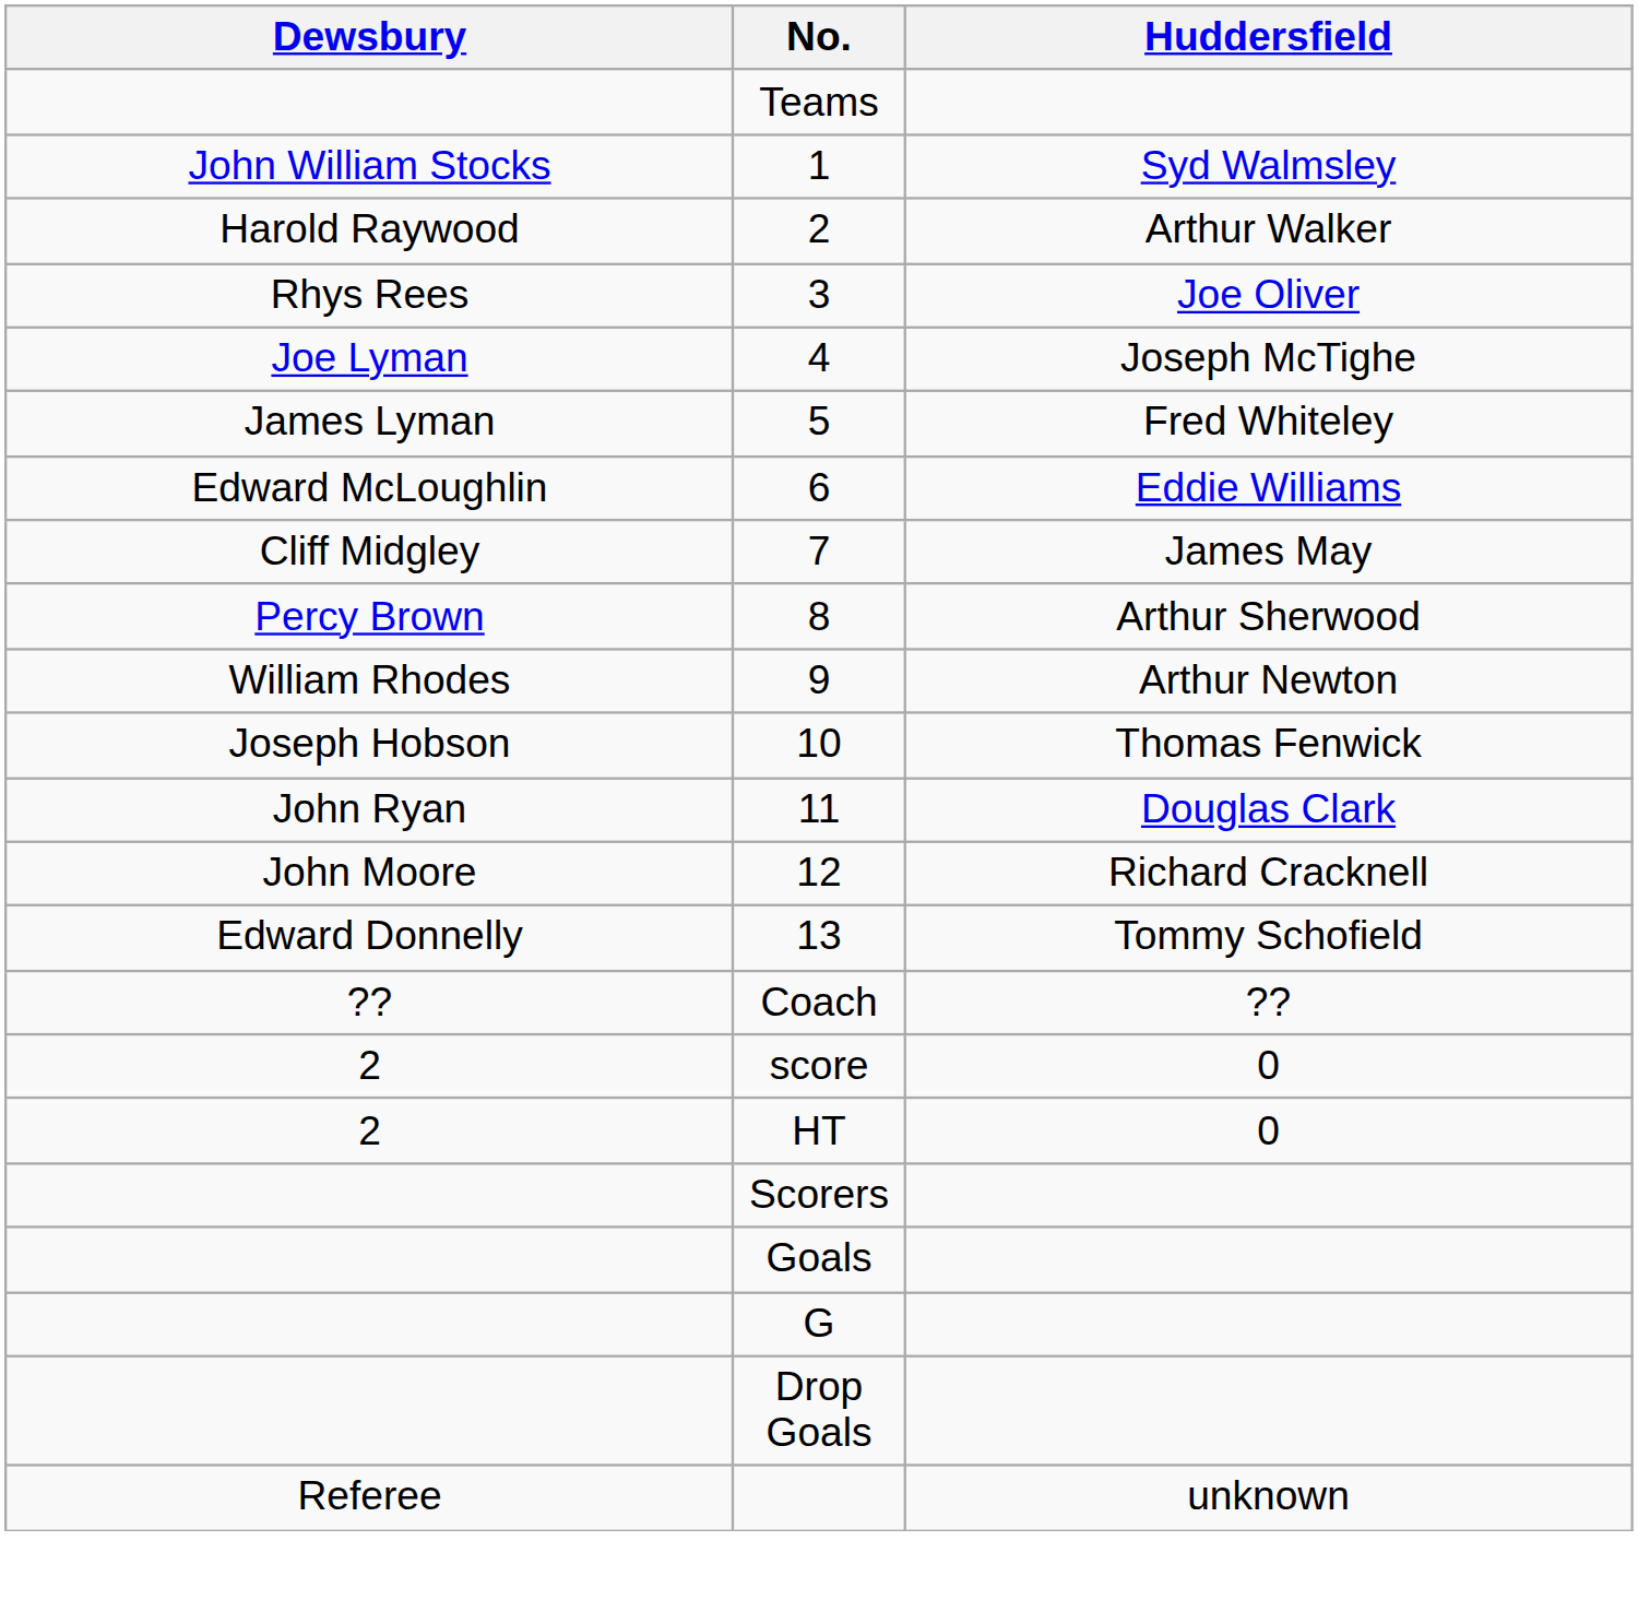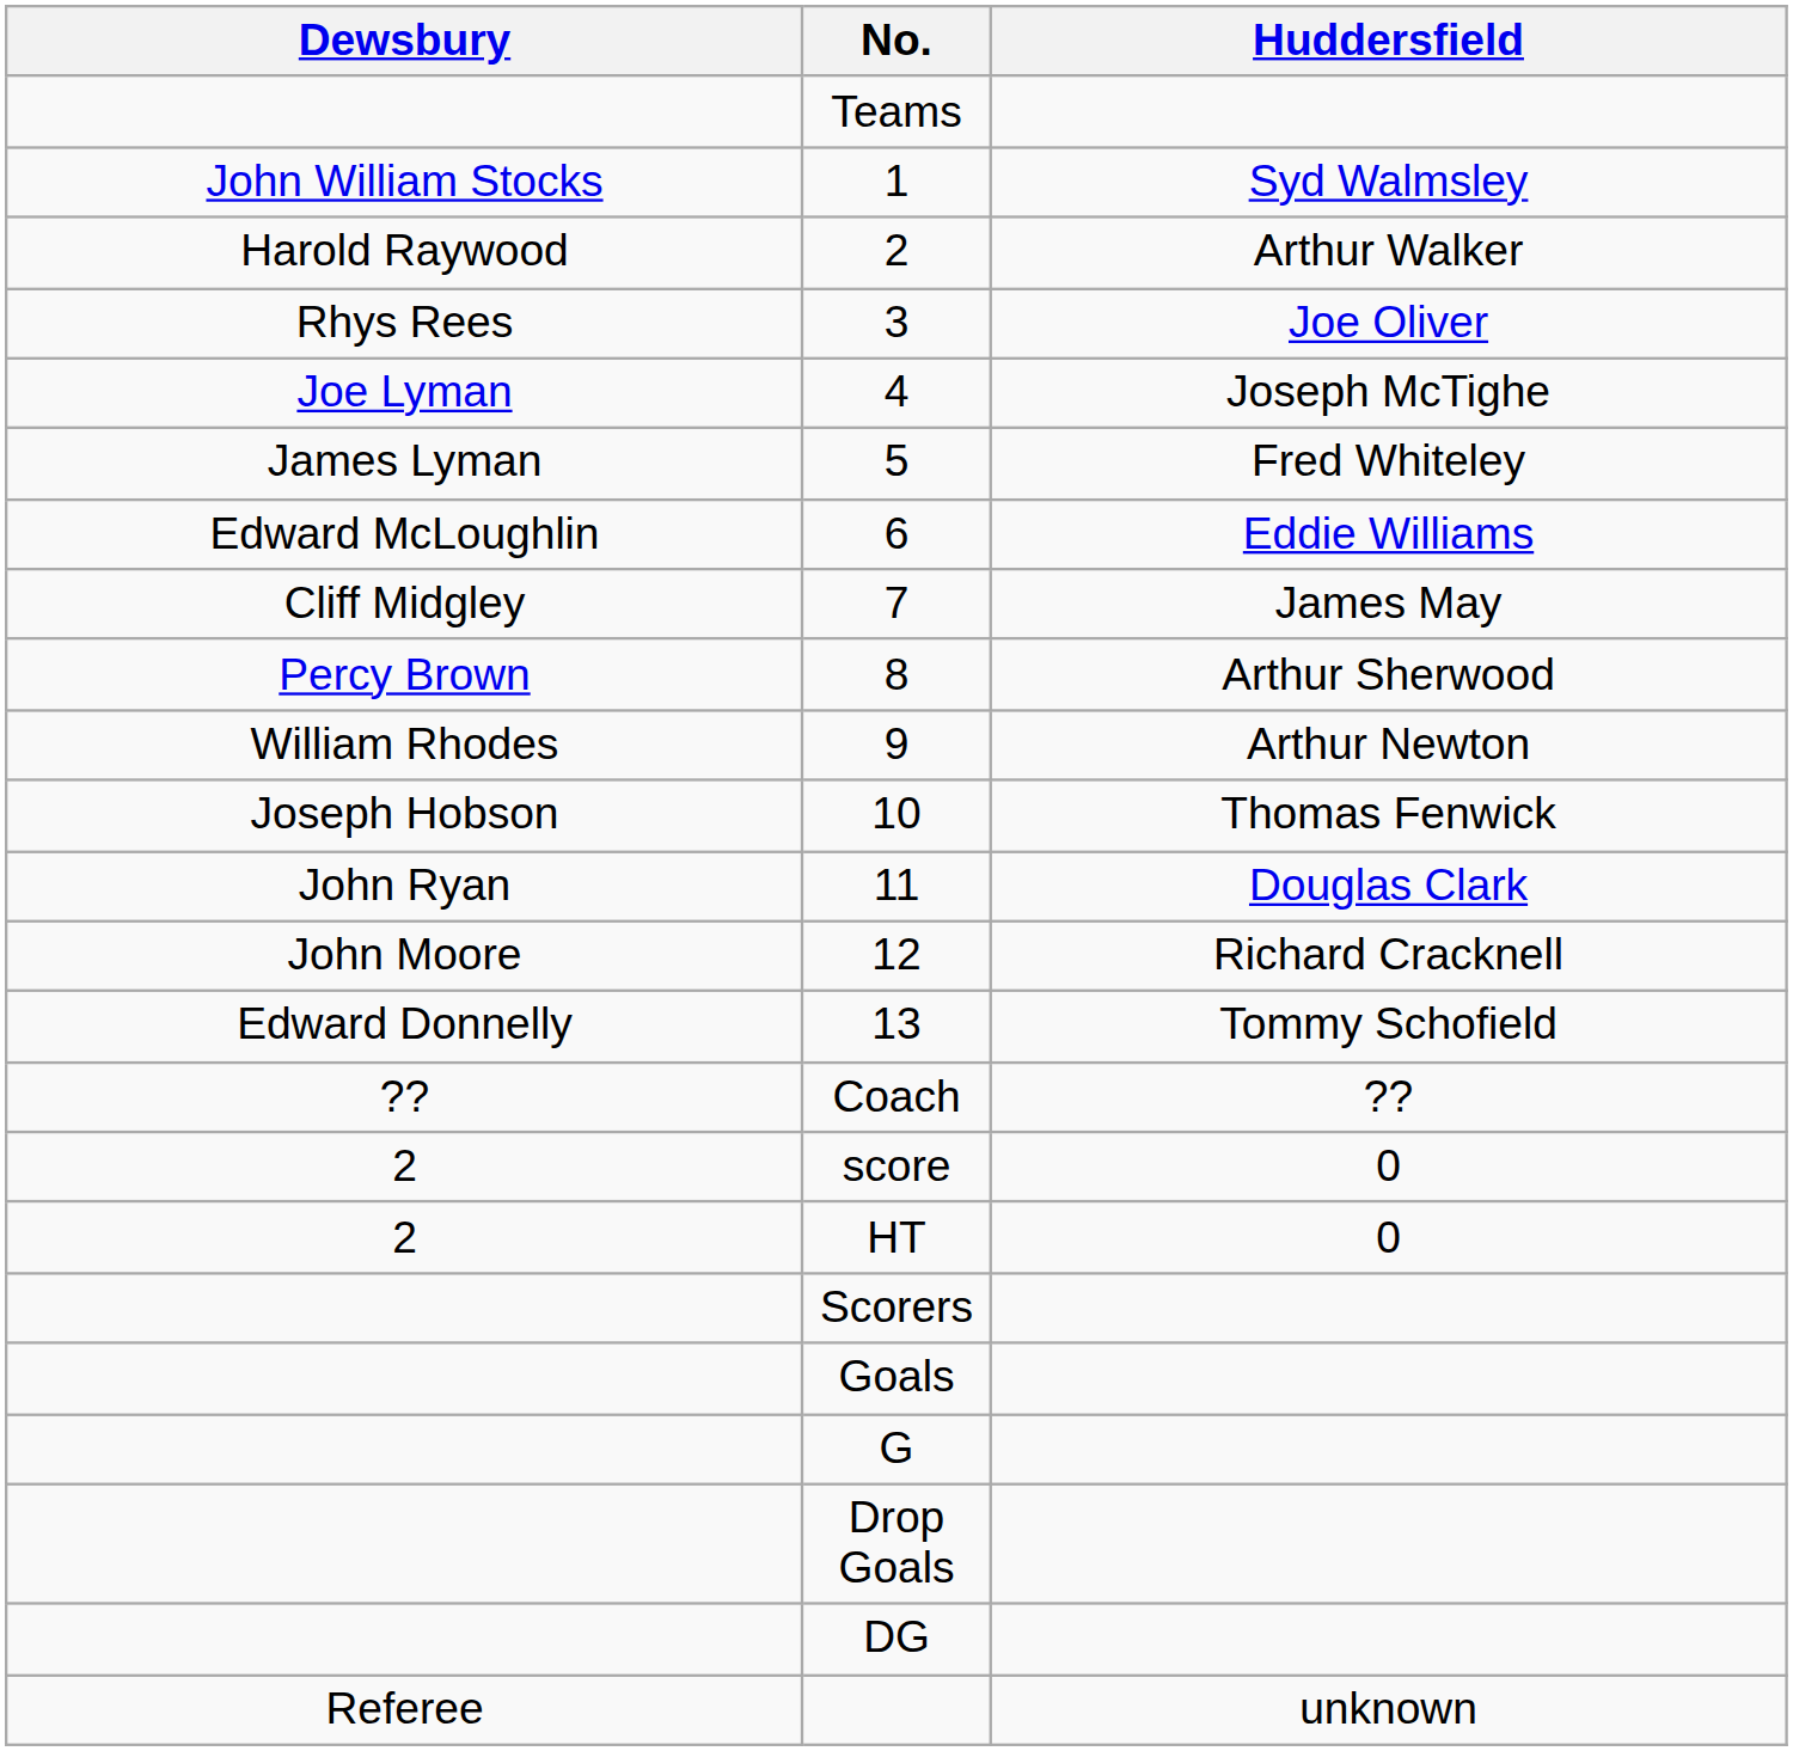 <table class="wikitable" style="text-align:center;">
 <tr>
 <th width=280 abbr=winner><a href='#'>Dewsbury</a></th>
 <th width=60 abbr="Number">No.</th>
 <th width=280 abbr=runner-up><a href='#'>Huddersfield</a></th>
 </tr>
 <tr>
 <td></td>
 <td>Teams</td>
 <td></td>
 </tr>
 <tr>
 <td><a href='#'>John William Stocks</a></td>
 <td>1</td>
 <td><a href='#'>Syd Walmsley</a></td>
 </tr>
 <tr>
 <td>Harold Raywood</td>
 <td>2</td>
 <td>Arthur Walker</td>
 </tr>
 <tr>
 <td>Rhys Rees</td>
 <td>3</td>
 <td><a href='#'>Joe Oliver</a></td>
 </tr>
 <tr>
 <td><a href='#'>Joe Lyman</a></td>
 <td>4</td>
 <td>Joseph McTighe</td>
 </tr>
 <tr>
 <td>James Lyman</td>
 <td>5</td>
 <td>Fred Whiteley</td>
 </tr>
 <tr>
 <td>Edward McLoughlin</td>
 <td>6</td>
 <td><a href='#'>Eddie Williams</a></td>
 </tr>
 <tr>
 <td>Cliff Midgley</td>
 <td>7</td>
 <td>James May</td>
 </tr>
 <tr>
 <td><a href='#'>Percy Brown</a></td>
 <td>8</td>
 <td>Arthur Sherwood</td>
 </tr>
 <tr>
 <td>William Rhodes</td>
 <td>9</td>
 <td>Arthur Newton</td>
 </tr>
 <tr>
 <td>Joseph Hobson</td>
 <td>10</td>
 <td>Thomas Fenwick</td>
 </tr>
 <tr>
 <td>John Ryan</td>
 <td>11</td>
 <td><a href='#'>Douglas Clark</a></td>
 </tr>
 <tr>
 <td>John Moore</td>
 <td>12</td>
 <td>Richard Cracknell</td>
 </tr>
 <tr>
 <td>Edward Donnelly</td>
 <td>13</td>
 <td>Tommy Schofield</td>
 </tr>
 <tr>
 <td>??</td>
 <td>Coach</td>
 <td>??</td>
 </tr>
 <tr>
 <td>2</td>
 <td>score</td>
 <td>0</td>
 </tr>
 <tr>
 <td>2</td>
 <td>HT</td>
 <td>0</td>
 </tr>
 <tr>
 <td></td>
 <td>Scorers</td>
 <td></td>
 </tr>
 <tr>
 <td></td>
 <td>Goals</td>
 <td></td>
 </tr>
 <tr>
 <td></td>
 <td>G</td>
 <td></td>
 </tr>
 <tr>
 <td></td>
 <td>Drop Goals</td>
 <td></td>
 </tr>
 <tr>
+<td></td>
+<td>DG</td>
+<td></td>
+</tr>
+<tr>
 <td>Referee</td>
 <td></td>
 <td>unknown</td>
 </tr>
 </table>
